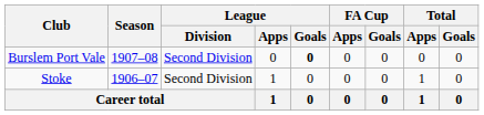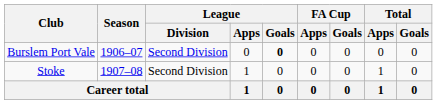 <table class="wikitable" style="text-align: center;">
 <tr>
 <th rowspan="2">Club</th>
 <th rowspan="2">Season</th>
 <th colspan="3">League</th>
 <th colspan="2">FA Cup</th>
 <th colspan="2">Total</th>
 </tr>
 <tr>
 <th>Division</th>
 <th>Apps</th>
 <th>Goals</th>
 <th>Apps</th>
 <th>Goals</th>
 <th>Apps</th>
 <th>Goals</th>
 </tr>
 <tr>
 <td><a href='#'>Burslem Port Vale</a></td>
-<td><a href='#'>1907–08</a></td>
+<td><a href='#'>1906–07</a></td>
 <td><a href='#'>Second Division</a></td>
 <td>0</td>
 <td><strong>0</strong></td>
 <td>0</td>
 <td>0</td>
 <td>0</td>
 <td>0</td>
 </tr>
 <tr>
 <td><a href='#'>Stoke</a></td>
-<td><a href='#'>1906–07</a></td>
+<td><a href='#'>1907–08</a></td>
 <td>Second Division</td>
 <td>1</td>
 <td>0</td>
 <td>0</td>
 <td>0</td>
 <td>1</td>
 <td>0</td>
 </tr>
 <tr>
 <th colspan="3">Career total</th>
 <th>1</th>
 <th>0</th>
 <th>0</th>
 <th>0</th>
 <th>1</th>
 <th>0</th>
 </tr>
 </table>
